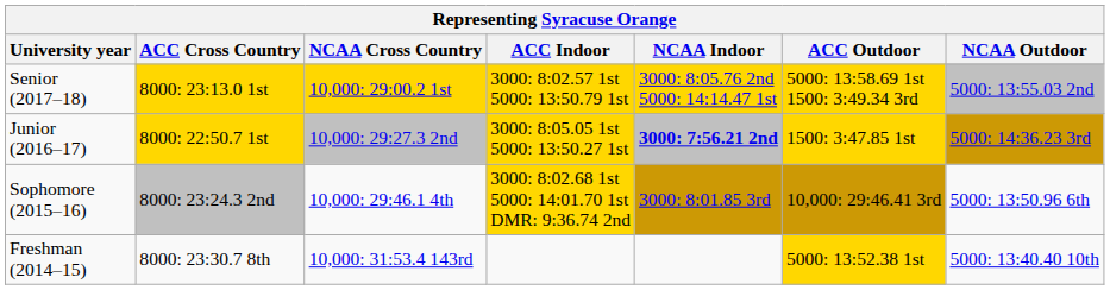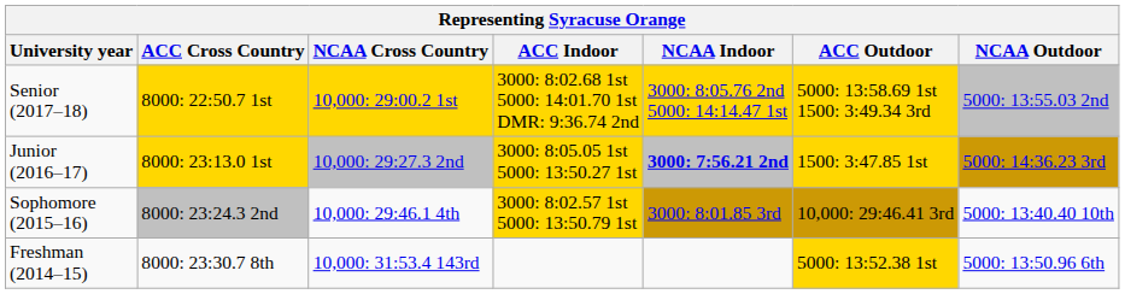 <table class="wikitable sortable">
 <tr>
 <th colspan="7">Representing <a href='#'>Syracuse Orange</a></th>
 </tr>
 <tr>
 <th>University year</th>
 <th><a href='#'>ACC</a> Cross Country</th>
 <th><a href='#'>NCAA</a> Cross Country</th>
 <th><a href='#'>ACC</a> Indoor</th>
 <th><a href='#'>NCAA</a> Indoor</th>
 <th><a href='#'>ACC</a> Outdoor</th>
 <th><a href='#'>NCAA</a> Outdoor</th>
 </tr>
 <tr>
 <td>Senior <br> (2017–18)</td>
-<td bgcolor=gold>8000: 23:13.0 1st</td>
+<td bgcolor=gold>8000: 22:50.7 1st</td>
 <td bgcolor=gold><a href='#'>10,000: 29:00.2 1st</a></td>
-<td bgcolor=gold>3000: 8:02.57 1st <br> 5000: 13:50.79 1st</td>
+<td bgcolor=gold>3000: 8:02.68 1st<br>5000: 14:01.70 1st<br>DMR: 9:36.74 2nd</td>
 <td bgcolor=gold><a href='#'>3000: 8:05.76 2nd<br>5000: 14:14.47 1st</a></td>
 <td bgcolor=gold>5000: 13:58.69 1st<br>1500: 3:49.34 3rd</td>
 <td bgcolor=silver><a href='#'>5000: 13:55.03 2nd</a></td>
 </tr>
 <tr>
 <td>Junior <br> (2016–17)</td>
-<td bgcolor=gold>8000: 22:50.7 1st</td>
+<td bgcolor=gold>8000: 23:13.0 1st</td>
 <td bgcolor=silver><a href='#'>10,000: 29:27.3 2nd</a></td>
 <td bgcolor=gold>3000: 8:05.05 1st<br>5000: 13:50.27 1st</td>
 <td bgcolor=silver><strong><a href='#'>3000: 7:56.21 2nd</a></strong></td>
 <td bgcolor=gold>1500: 3:47.85 1st</td>
 <td bgcolor=cc9905><a href='#'>5000: 14:36.23 3rd</a></td>
 </tr>
 <tr>
 <td>Sophomore <br> (2015–16)</td>
 <td bgcolor=silver>8000: 23:24.3 2nd</td>
 <td><a href='#'>10,000: 29:46.1 4th</a></td>
-<td bgcolor=gold>3000: 8:02.68 1st<br>5000: 14:01.70 1st<br>DMR: 9:36.74 2nd</td>
+<td bgcolor=gold>3000: 8:02.57 1st <br> 5000: 13:50.79 1st</td>
 <td bgcolor=cc9905><a href='#'>3000: 8:01.85 3rd</a></td>
 <td bgcolor=cc9905>10,000: 29:46.41 3rd</td>
-<td><a href='#'>5000: 13:50.96 6th</a></td>
+<td><a href='#'>5000: 13:40.40 10th</a></td>
 </tr>
 <tr>
 <td>Freshman <br> (2014–15)</td>
 <td>8000: 23:30.7 8th</td>
 <td><a href='#'>10,000: 31:53.4 143rd</a></td>
 <td></td>
 <td></td>
 <td bgcolor=gold>5000: 13:52.38 1st</td>
-<td><a href='#'>5000: 13:40.40 10th</a></td>
+<td><a href='#'>5000: 13:50.96 6th</a></td>
 </tr>
 </table>
